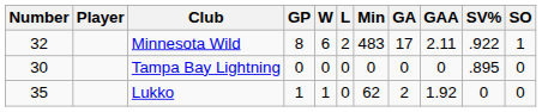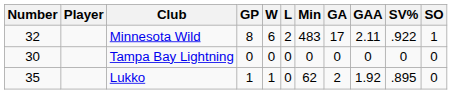 <table class="wikitable sortable" style="text-align: center;">
 <tr>
 <th>Number</th>
 <th>Player</th>
 <th>Club</th>
 <th>GP</th>
 <th>W</th>
 <th>L</th>
 <th>Min</th>
 <th>GA</th>
 <th>GAA</th>
 <th>SV%</th>
 <th>SO</th>
 </tr>
 <tr>
 <td>32</td>
 <td align="left"></td>
 <td align="left"><a href='#'>Minnesota Wild</a></td>
 <td>8</td>
 <td>6</td>
 <td>2</td>
 <td>483</td>
 <td>17</td>
 <td>2.11</td>
 <td>.922</td>
 <td>1</td>
 </tr>
 <tr>
 <td>30</td>
 <td align="left"></td>
 <td align="left"><a href='#'>Tampa Bay Lightning</a></td>
 <td>0</td>
 <td>0</td>
 <td>0</td>
 <td>0</td>
 <td>0</td>
 <td>0</td>
-<td>.895</td>
+<td>0</td>
 <td>0</td>
 </tr>
 <tr>
 <td>35</td>
 <td align="left"></td>
 <td align="left"><a href='#'>Lukko</a></td>
 <td>1</td>
 <td>1</td>
 <td>0</td>
 <td>62</td>
 <td>2</td>
 <td>1.92</td>
-<td>0</td>
+<td>.895</td>
 <td>0</td>
 </tr>
 </table>
